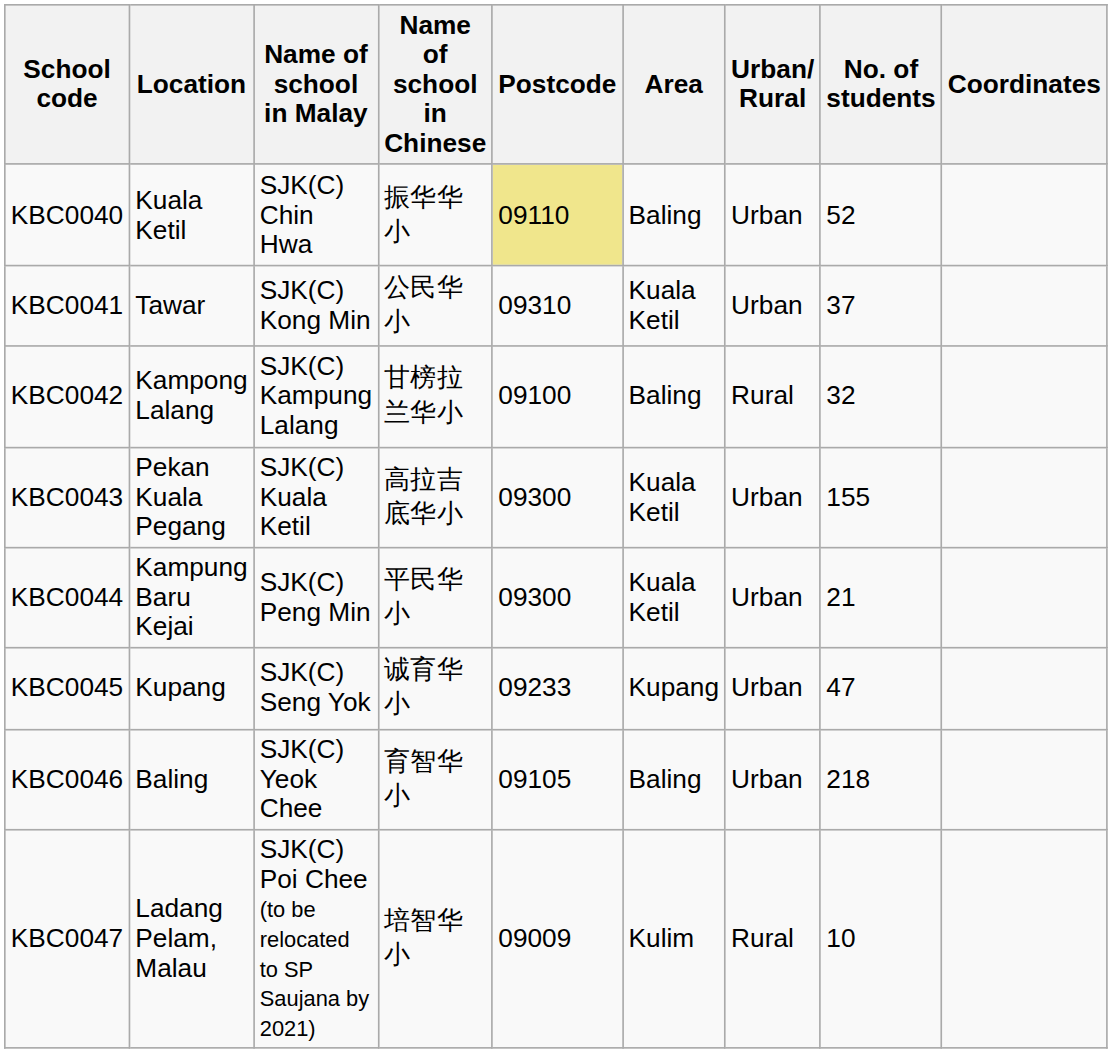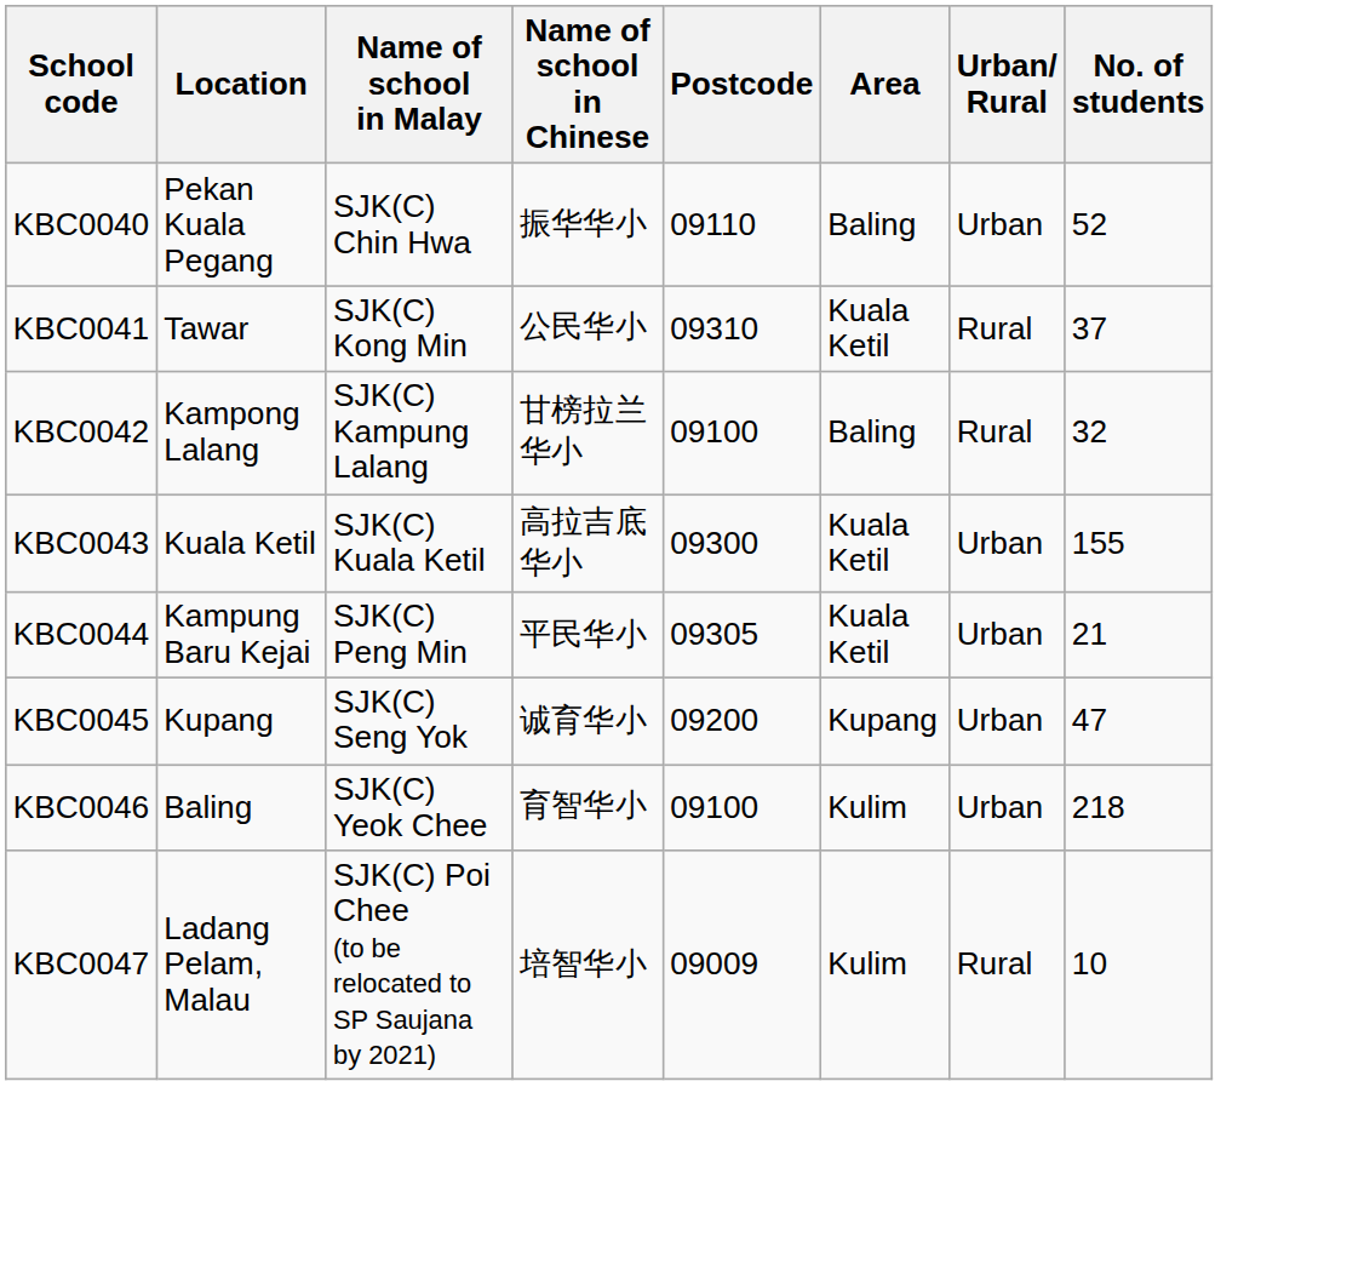 <table class="wikitable sortable">
 <tr>
 <th>School<br>code</th>
 <th>Location</th>
 <th>Name of school<br>in Malay</th>
 <th>Name of school<br>in Chinese</th>
 <th>Postcode</th>
 <th>Area</th>
 <th>Urban/<br>Rural</th>
 <th>No. of<br>students</th>
-<th>Coordinates</th>
 </tr>
 <tr>
 <td>KBC0040</td>
-<td>Kuala Ketil</td>
+<td>Pekan Kuala Pegang</td>
 <td>SJK(C) Chin Hwa</td>
 <td>振华华小</td>
-<td style="background: khaki;">09110</td>
+<td>09110</td>
 <td>Baling</td>
 <td>Urban</td>
 <td>52</td>
-<td></td>
 </tr>
 <tr>
 <td>KBC0041</td>
 <td>Tawar</td>
 <td>SJK(C) Kong Min</td>
 <td>公民华小</td>
 <td>09310</td>
 <td>Kuala Ketil</td>
-<td>Urban</td>
+<td>Rural</td>
 <td>37</td>
-<td></td>
 </tr>
 <tr>
 <td>KBC0042</td>
 <td>Kampong Lalang</td>
 <td>SJK(C) Kampung Lalang</td>
 <td>甘榜拉兰华小</td>
 <td>09100</td>
 <td>Baling</td>
 <td>Rural</td>
 <td>32</td>
-<td></td>
 </tr>
 <tr>
 <td>KBC0043</td>
-<td>Pekan Kuala Pegang</td>
+<td>Kuala Ketil</td>
 <td>SJK(C) Kuala Ketil</td>
 <td>高拉吉底华小</td>
 <td>09300</td>
 <td>Kuala Ketil</td>
 <td>Urban</td>
 <td>155</td>
-<td></td>
 </tr>
 <tr>
 <td>KBC0044</td>
 <td>Kampung Baru Kejai</td>
 <td>SJK(C) Peng Min</td>
 <td>平民华小</td>
-<td>09300</td>
+<td>09305</td>
 <td>Kuala Ketil</td>
 <td>Urban</td>
 <td>21</td>
-<td></td>
 </tr>
 <tr>
 <td>KBC0045</td>
 <td>Kupang</td>
 <td>SJK(C) Seng Yok</td>
 <td>诚育华小</td>
-<td>09233</td>
+<td>09200</td>
 <td>Kupang</td>
 <td>Urban</td>
 <td>47</td>
-<td></td>
 </tr>
 <tr>
 <td>KBC0046</td>
 <td>Baling</td>
 <td>SJK(C) Yeok Chee</td>
 <td>育智华小</td>
-<td>09105</td>
-<td>Baling</td>
+<td>09100</td>
+<td>Kulim</td>
 <td>Urban</td>
 <td>218</td>
-<td></td>
 </tr>
 <tr>
 <td>KBC0047</td>
 <td>Ladang Pelam, Malau</td>
 <td>SJK(C) Poi Chee<br><small>(to be relocated to SP Saujana by 2021)</small></td>
 <td>培智华小</td>
 <td>09009</td>
 <td>Kulim</td>
 <td>Rural</td>
 <td>10</td>
-<td></td>
 </tr>
 </table>
